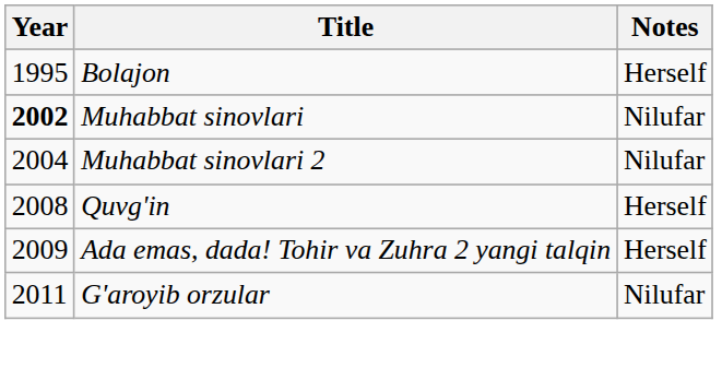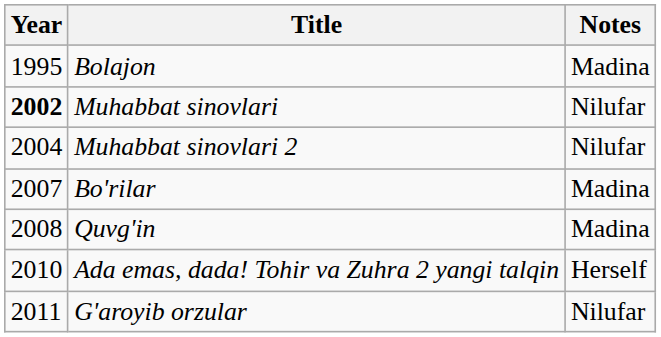 <table class="wikitable sortable">
 <tr>
 <th>Year</th>
 <th>Title</th>
 <th class="unsortable">Notes</th>
 </tr>
 <tr>
 <td>1995</td>
 <td><em>Bolajon</em></td>
-<td>Herself</td>
+<td>Madina</td>
 </tr>
 <tr>
 <td><strong>2002</strong></td>
 <td><em>Muhabbat sinovlari</em></td>
 <td>Nilufar</td>
 </tr>
 <tr>
 <td>2004</td>
 <td><em>Muhabbat sinovlari 2</em></td>
 <td>Nilufar</td>
 </tr>
 <tr>
+<td>2007</td>
+<td><em>Bo'rilar</em></td>
+<td>Madina</td>
+</tr>
+<tr>
 <td>2008</td>
 <td><em>Quvg'in</em></td>
-<td>Herself</td>
+<td>Madina</td>
 </tr>
 <tr>
-<td>2009</td>
+<td>2010</td>
 <td><em>Ada emas, dada! Tohir va Zuhra 2 yangi talqin</em></td>
 <td>Herself</td>
 </tr>
 <tr>
 <td>2011</td>
 <td><em>G'aroyib orzular</em></td>
 <td>Nilufar</td>
 </tr>
 </table>
